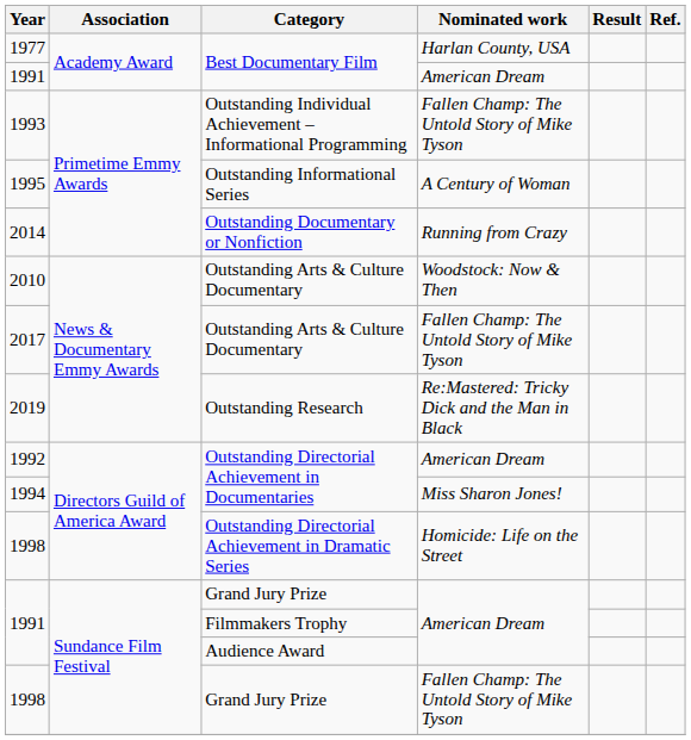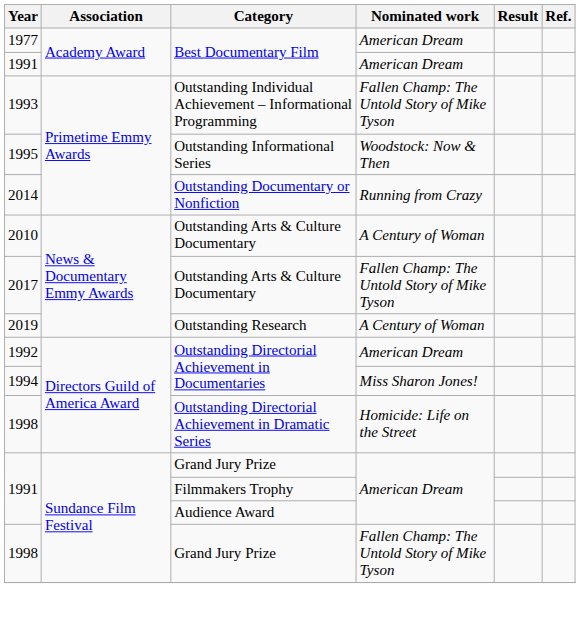 <table class="wikitable unsortable">
 <tr>
 <th>Year</th>
 <th>Association</th>
 <th>Category</th>
 <th>Nominated work</th>
 <th>Result</th>
 <th>Ref.</th>
 </tr>
 <tr>
 <td>1977</td>
 <td rowspan=2><a href='#'>Academy Award</a></td>
 <td rowspan=2><a href='#'>Best Documentary Film</a></td>
-<td><em>Harlan County, USA</em></td>
+<td><em>American Dream</em></td>
 <td></td>
 <td></td>
 </tr>
 <tr>
 <td>1991</td>
 <td><em>American Dream</em></td>
 <td></td>
 <td></td>
 </tr>
 <tr>
 <td>1993</td>
 <td rowspan=3><a href='#'>Primetime Emmy Awards</a></td>
 <td>Outstanding Individual Achievement – Informational Programming</td>
 <td><em>Fallen Champ: The Untold Story of Mike Tyson</em></td>
 <td></td>
 <td></td>
 </tr>
 <tr>
 <td>1995</td>
 <td>Outstanding Informational Series</td>
-<td><em>A Century of Woman</em></td>
+<td><em>Woodstock: Now & Then</em></td>
 <td></td>
 <td></td>
 </tr>
 <tr>
 <td>2014</td>
 <td><a href='#'>Outstanding Documentary or Nonfiction</a></td>
 <td><em>Running from Crazy</em></td>
 <td></td>
 <td></td>
 </tr>
 <tr>
 <td>2010</td>
 <td rowspan=3><a href='#'>News & Documentary Emmy Awards</a></td>
 <td>Outstanding Arts & Culture Documentary</td>
-<td><em>Woodstock: Now & Then</em></td>
+<td><em>A Century of Woman</em></td>
 <td></td>
 <td></td>
 </tr>
 <tr>
 <td>2017</td>
 <td>Outstanding Arts & Culture Documentary</td>
 <td><em>Fallen Champ: The Untold Story of Mike Tyson</em></td>
 <td></td>
 <td></td>
 </tr>
 <tr>
 <td>2019</td>
 <td>Outstanding Research</td>
-<td><em>Re:Mastered: Tricky Dick and the Man in Black</em></td>
+<td><em>A Century of Woman</em></td>
 <td></td>
 <td></td>
 </tr>
 <tr>
 <td>1992</td>
 <td rowspan=3><a href='#'>Directors Guild of America Award</a></td>
 <td rowspan=2><a href='#'>Outstanding Directorial Achievement in Documentaries</a></td>
 <td><em>American Dream</em></td>
 <td></td>
 <td></td>
 </tr>
 <tr>
 <td>1994</td>
 <td><em>Miss Sharon Jones!</em></td>
 <td></td>
 <td></td>
 </tr>
 <tr>
 <td>1998</td>
 <td><a href='#'>Outstanding Directorial Achievement in Dramatic Series</a></td>
 <td><em>Homicide: Life on the Street</em></td>
 <td></td>
 <td></td>
 </tr>
 <tr>
 <td rowspan=3>1991</td>
 <td rowspan=4><a href='#'>Sundance Film Festival</a></td>
 <td>Grand Jury Prize</td>
 <td rowspan=3><em>American Dream</em></td>
 <td></td>
 <td></td>
 </tr>
 <tr>
 <td>Filmmakers Trophy</td>
 <td></td>
 <td></td>
 </tr>
 <tr>
 <td>Audience Award</td>
 <td></td>
 <td></td>
 </tr>
 <tr>
 <td>1998</td>
 <td>Grand Jury Prize</td>
 <td><em>Fallen Champ: The Untold Story of Mike Tyson</em></td>
 <td></td>
 <td></td>
 </tr>
 <tr>
 </tr>
 </table>
